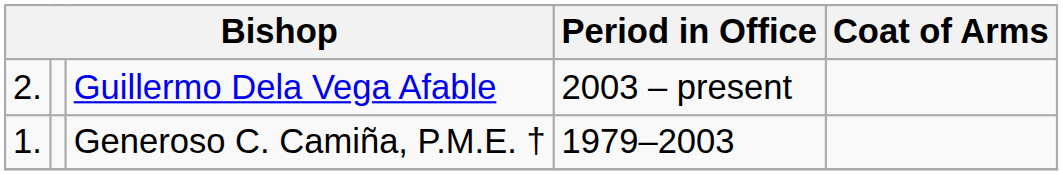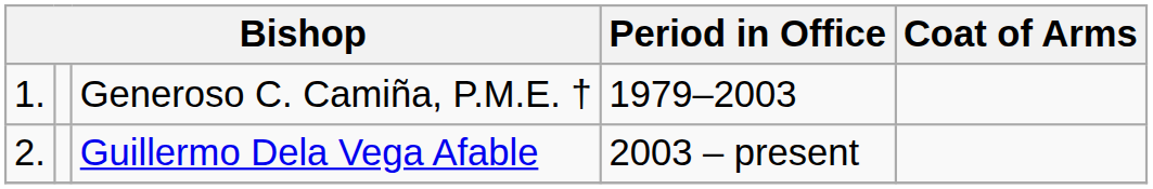 <table class="wikitable">
 <tr>
 <th colspan=3>Bishop</th>
 <th>Period in Office</th>
 <th>Coat of Arms</th>
+</tr>
+<tr>
+<td>1.</td>
+<td></td>
+<td>Generoso C. Camiña, P.M.E. †</td>
+<td>1979–2003</td>
+<td></td>
 </tr>
 <tr>
 <td>2.</td>
 <td></td>
 <td><a href='#'>Guillermo Dela Vega Afable</a></td>
 <td>2003 – present</td>
 <td></td>
 </tr>
 <tr>
-<td>1.</td>
-<td></td>
-<td>Generoso C. Camiña, P.M.E. †</td>
-<td>1979–2003</td>
-<td></td>
-</tr>
-<tr>
 </tr>
 </table>
